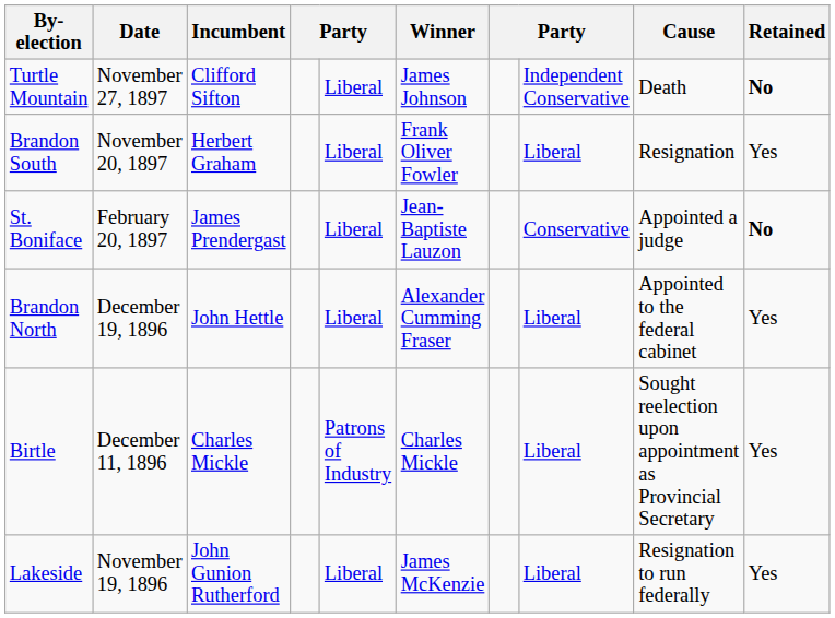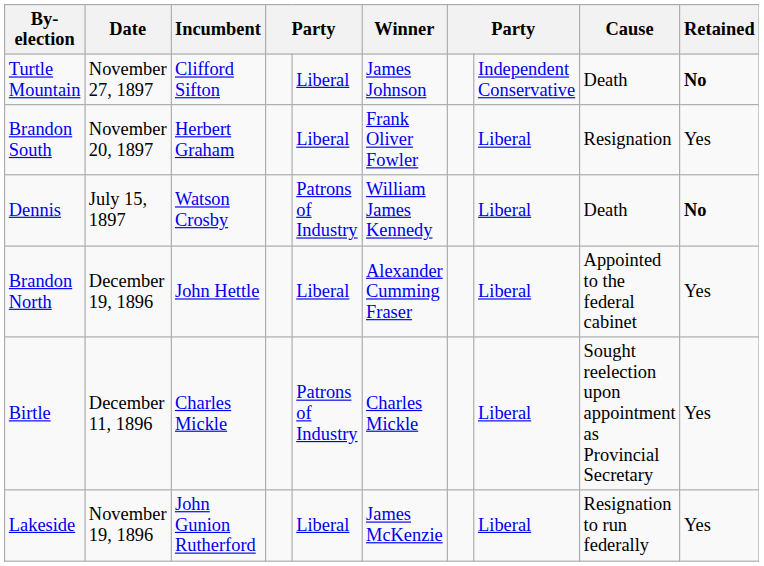 <table class=wikitable style="width:100%">
 <tr>
 <th>By-election</th>
 <th>Date</th>
 <th>Incumbent</th>
 <th colspan="2">Party</th>
 <th>Winner</th>
 <th colspan="2">Party</th>
 <th>Cause</th>
 <th>Retained</th>
 </tr>
 <tr>
 <td><a href='#'>Turtle Mountain</a></td>
 <td>November 27, 1897</td>
 <td><a href='#'>Clifford Sifton</a></td>
 <td>    </td>
 <td><a href='#'>Liberal</a></td>
 <td><a href='#'>James Johnson</a></td>
 <td>    </td>
 <td><a href='#'>Independent Conservative</a></td>
 <td>Death</td>
 <td><strong>No</strong></td>
 </tr>
 <tr>
 <td><a href='#'>Brandon South</a></td>
 <td>November 20, 1897</td>
 <td><a href='#'>Herbert Graham</a></td>
 <td>    </td>
 <td><a href='#'>Liberal</a></td>
 <td><a href='#'>Frank Oliver Fowler</a></td>
 <td>    </td>
 <td><a href='#'>Liberal</a></td>
 <td>Resignation</td>
 <td>Yes</td>
 </tr>
 <tr>
-<td><a href='#'>St. Boniface</a></td>
-<td>February 20, 1897</td>
-<td><a href='#'>James Prendergast</a></td>
+<td><a href='#'>Dennis</a></td>
+<td>July 15, 1897</td>
+<td><a href='#'>Watson Crosby</a></td>
+<td>    </td>
+<td><a href='#'>Patrons of Industry</a></td>
+<td><a href='#'>William James Kennedy</a></td>
 <td>    </td>
 <td><a href='#'>Liberal</a></td>
-<td><a href='#'>Jean-Baptiste Lauzon</a></td>
-<td>    </td>
-<td><a href='#'>Conservative</a></td>
-<td>Appointed a judge</td>
+<td>Death</td>
 <td><strong>No</strong></td>
 </tr>
 <tr>
 <td><a href='#'>Brandon North</a></td>
 <td>December 19, 1896</td>
 <td><a href='#'>John Hettle</a></td>
 <td>    </td>
 <td><a href='#'>Liberal</a></td>
 <td><a href='#'>Alexander Cumming Fraser</a></td>
 <td>    </td>
 <td><a href='#'>Liberal</a></td>
 <td>Appointed to the federal cabinet</td>
 <td>Yes</td>
 </tr>
 <tr>
 <td><a href='#'>Birtle</a></td>
 <td>December 11, 1896</td>
 <td><a href='#'>Charles Mickle</a></td>
 <td>    </td>
 <td><a href='#'>Patrons of Industry</a></td>
 <td><a href='#'>Charles Mickle</a></td>
 <td>    </td>
 <td><a href='#'>Liberal</a></td>
 <td>Sought reelection upon appointment as Provincial Secretary</td>
 <td>Yes</td>
 </tr>
 <tr>
 <td><a href='#'>Lakeside</a></td>
 <td>November 19, 1896</td>
 <td><a href='#'>John Gunion Rutherford</a></td>
 <td>    </td>
 <td><a href='#'>Liberal</a></td>
 <td><a href='#'>James McKenzie</a></td>
 <td>    </td>
 <td><a href='#'>Liberal</a></td>
 <td>Resignation to run federally</td>
 <td>Yes</td>
 </tr>
 </table>
